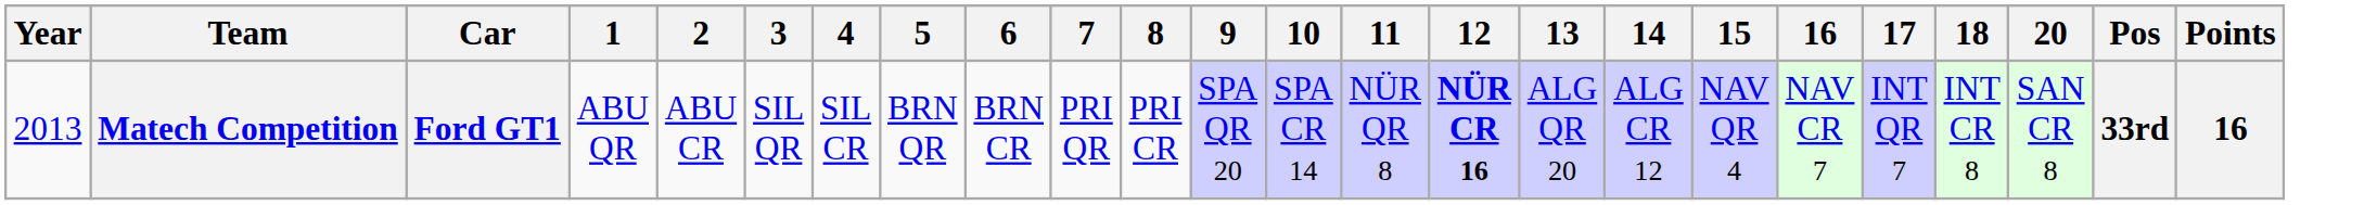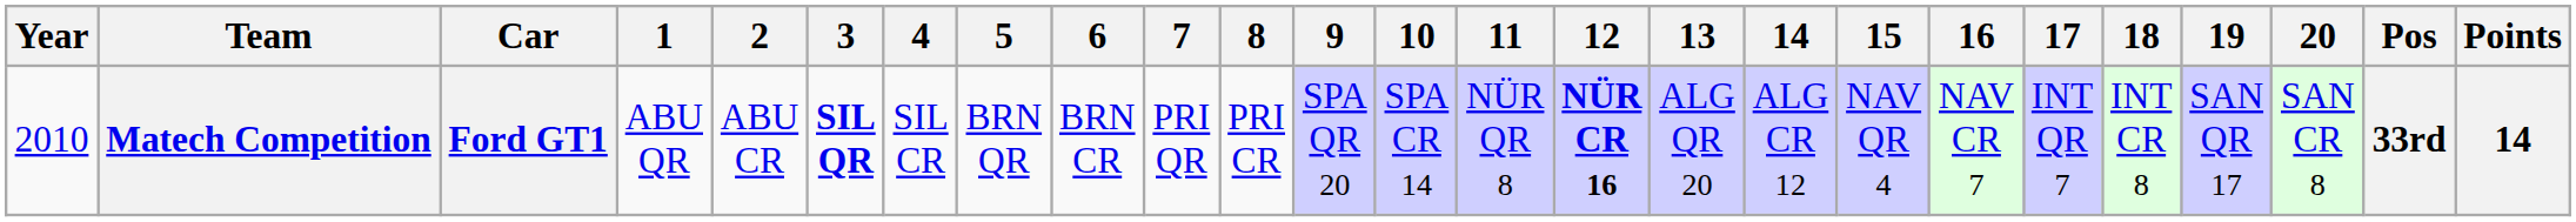 <table class="wikitable" border="1" style="text-align:center; font-size:85%;">
 <tr>
 <th>Year</th>
 <th>Team</th>
 <th>Car</th>
 <th>1</th>
 <th>2</th>
 <th>3</th>
 <th>4</th>
 <th>5</th>
 <th>6</th>
 <th>7</th>
 <th>8</th>
 <th>9</th>
 <th>10</th>
 <th>11</th>
 <th>12</th>
 <th>13</th>
 <th>14</th>
 <th>15</th>
 <th>16</th>
 <th>17</th>
 <th>18</th>
+<th>19</th>
 <th>20</th>
 <th>Pos</th>
 <th>Points</th>
 </tr>
 <tr>
-<td><a href='#'>2013</a></td>
+<td><a href='#'>2010</a></td>
 <th nowrap><a href='#'>Matech Competition</a></th>
 <th nowrap><a href='#'>Ford GT1</a></th>
 <td><a href='#'>ABU<br>QR</a></td>
 <td><a href='#'>ABU<br>CR</a></td>
-<td><a href='#'>SIL<br>QR</a></td>
+<td><strong><a href='#'>SIL<br>QR</a></strong></td>
 <td><a href='#'>SIL<br>CR</a></td>
 <td><a href='#'>BRN<br>QR</a></td>
 <td><a href='#'>BRN<br>CR</a></td>
 <td><a href='#'>PRI<br>QR</a></td>
 <td><a href='#'>PRI<br>CR</a></td>
 <td style="background:#CFCFFF;"><a href='#'>SPA<br>QR</a><br><small>20<br></small></td>
 <td style="background:#CFCFFF;"><a href='#'>SPA<br>CR</a><br><small>14<br></small></td>
 <td style="background:#CFCFFF;"><a href='#'>NÜR<br>QR</a><br><small>8<br></small></td>
 <td style="background:#CFCFFF;"><strong><a href='#'>NÜR<br>CR</a><br><small>16<br></small></strong></td>
 <td style="background:#CFCFFF;"><a href='#'>ALG<br>QR</a><br><small>20<br></small></td>
 <td style="background:#CFCFFF;"><a href='#'>ALG<br>CR</a><br><small>12<br></small></td>
 <td style="background:#CFCFFF;"><a href='#'>NAV<br>QR</a><br><small>4<br></small></td>
 <td style="background:#DFFFDF;"><a href='#'>NAV<br>CR</a><br><small>7<br></small></td>
 <td style="background:#CFCFFF;"><a href='#'>INT<br>QR</a><br><small>7<br></small></td>
 <td style="background:#DFFFDF;"><a href='#'>INT<br>CR</a><br><small>8<br></small></td>
+<td style="background:#CFCFFF;"><a href='#'>SAN<br>QR</a><br><small>17<br></small></td>
 <td style="background:#DFFFDF;"><a href='#'>SAN<br>CR</a><br><small>8<br></small></td>
 <th>33rd</th>
-<th>16</th>
+<th>14</th>
 </tr>
 </table>
